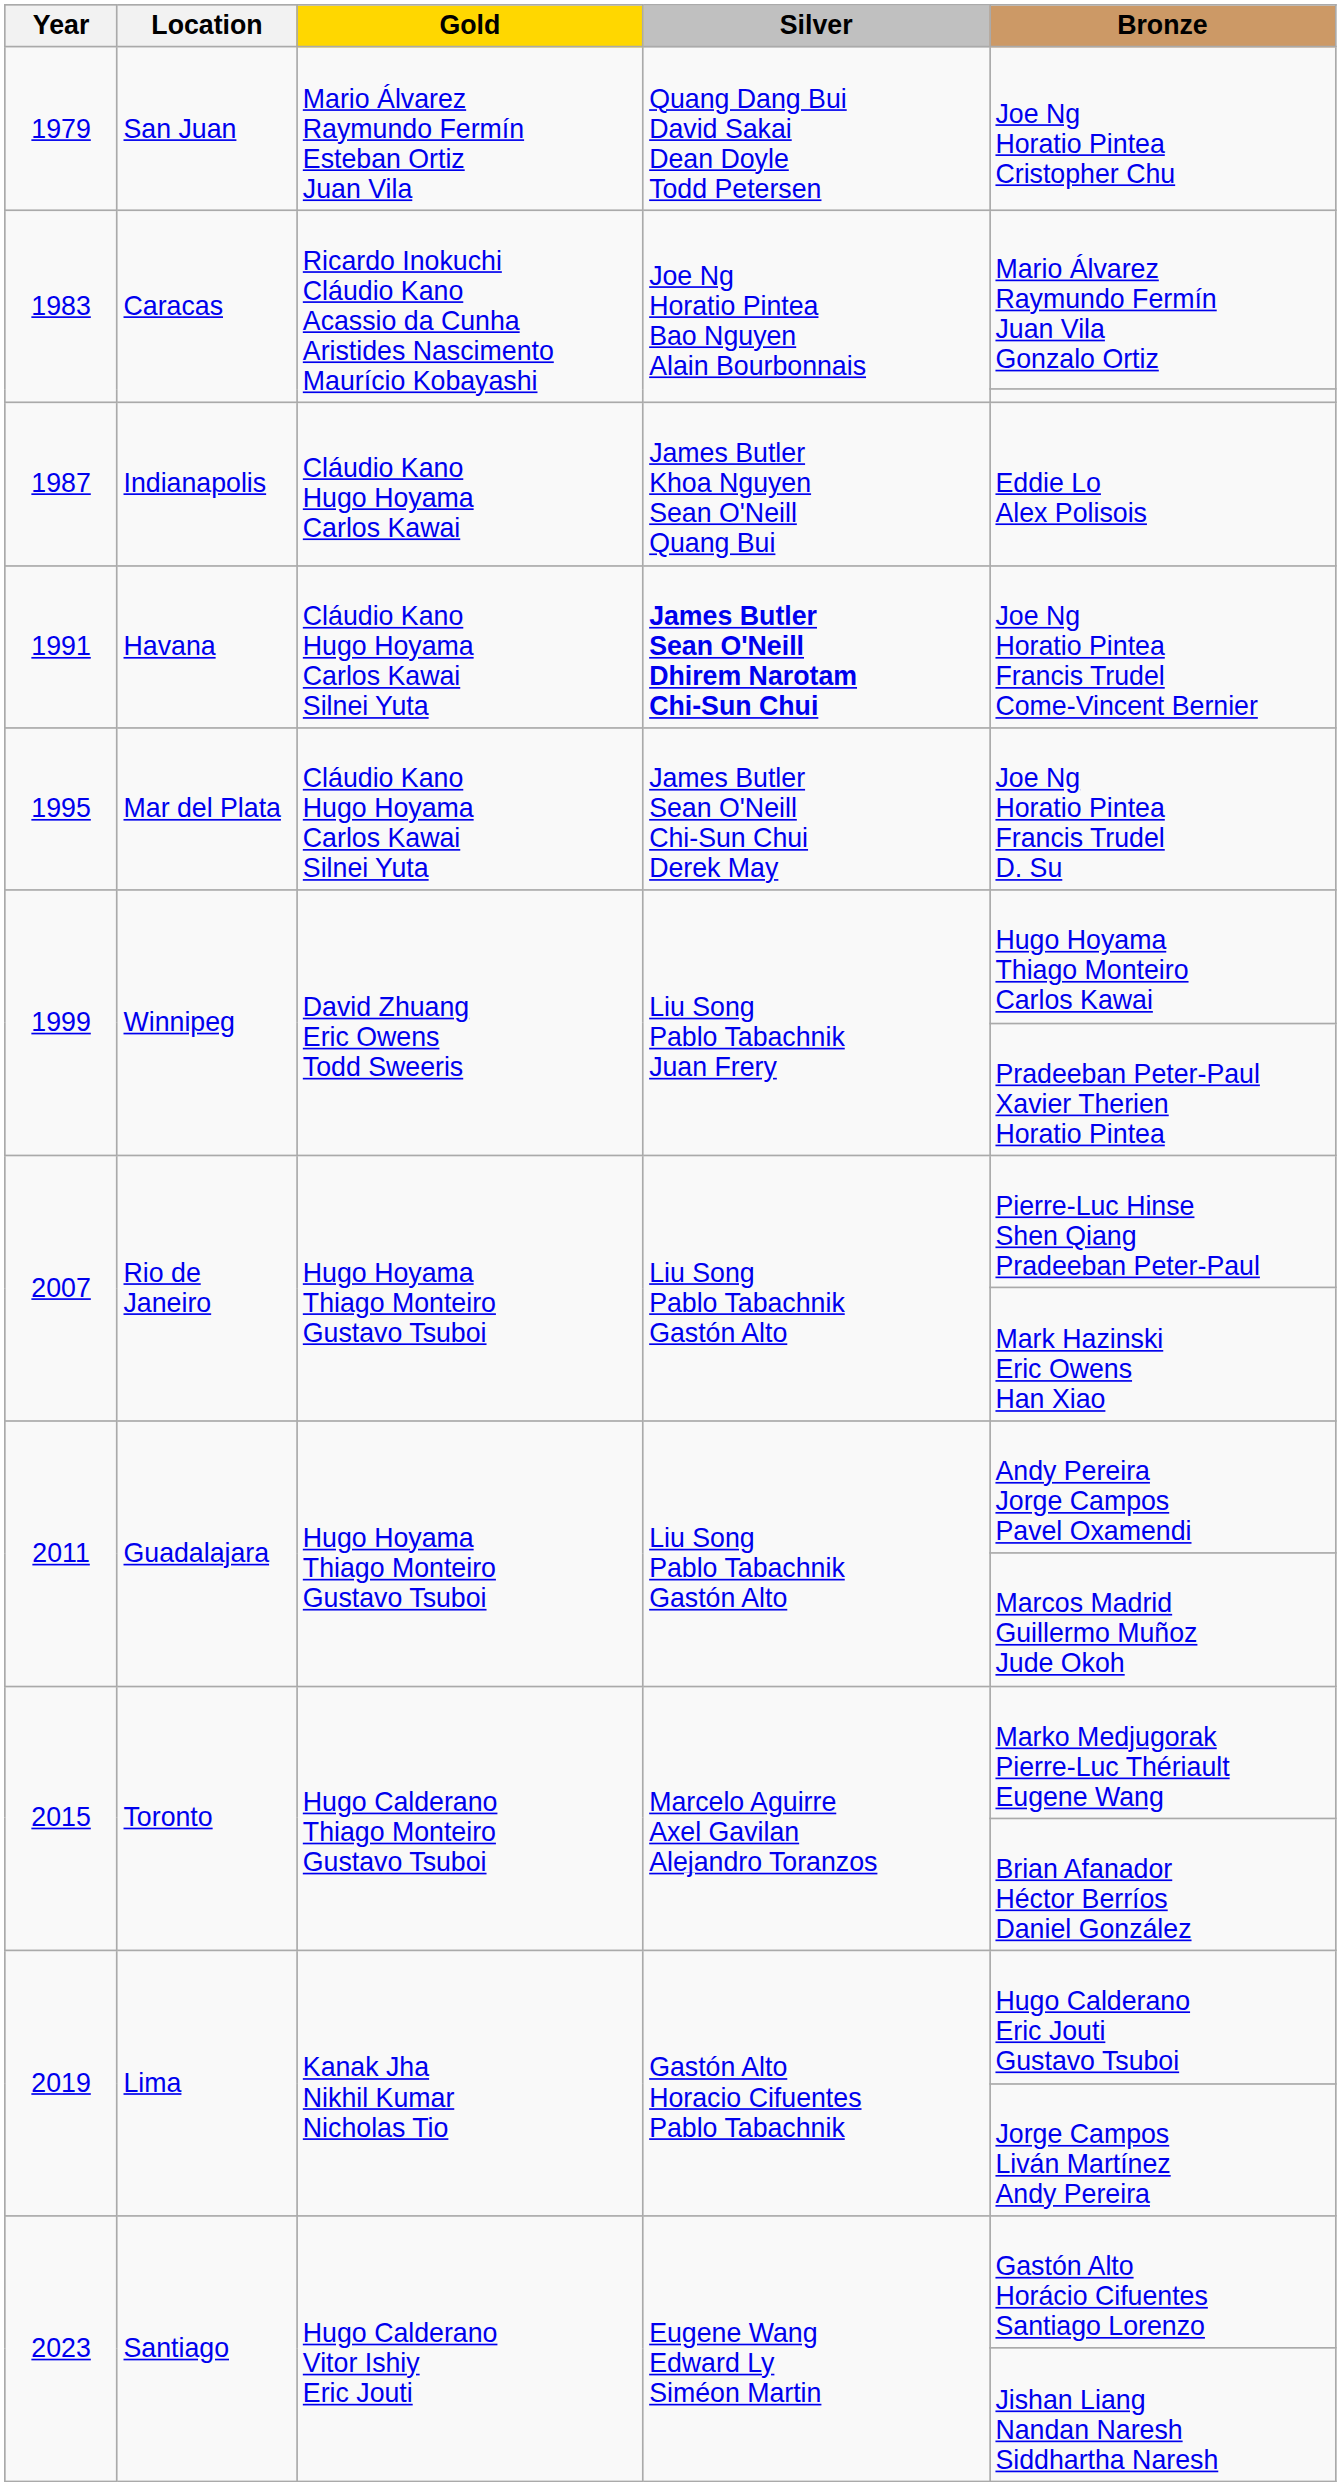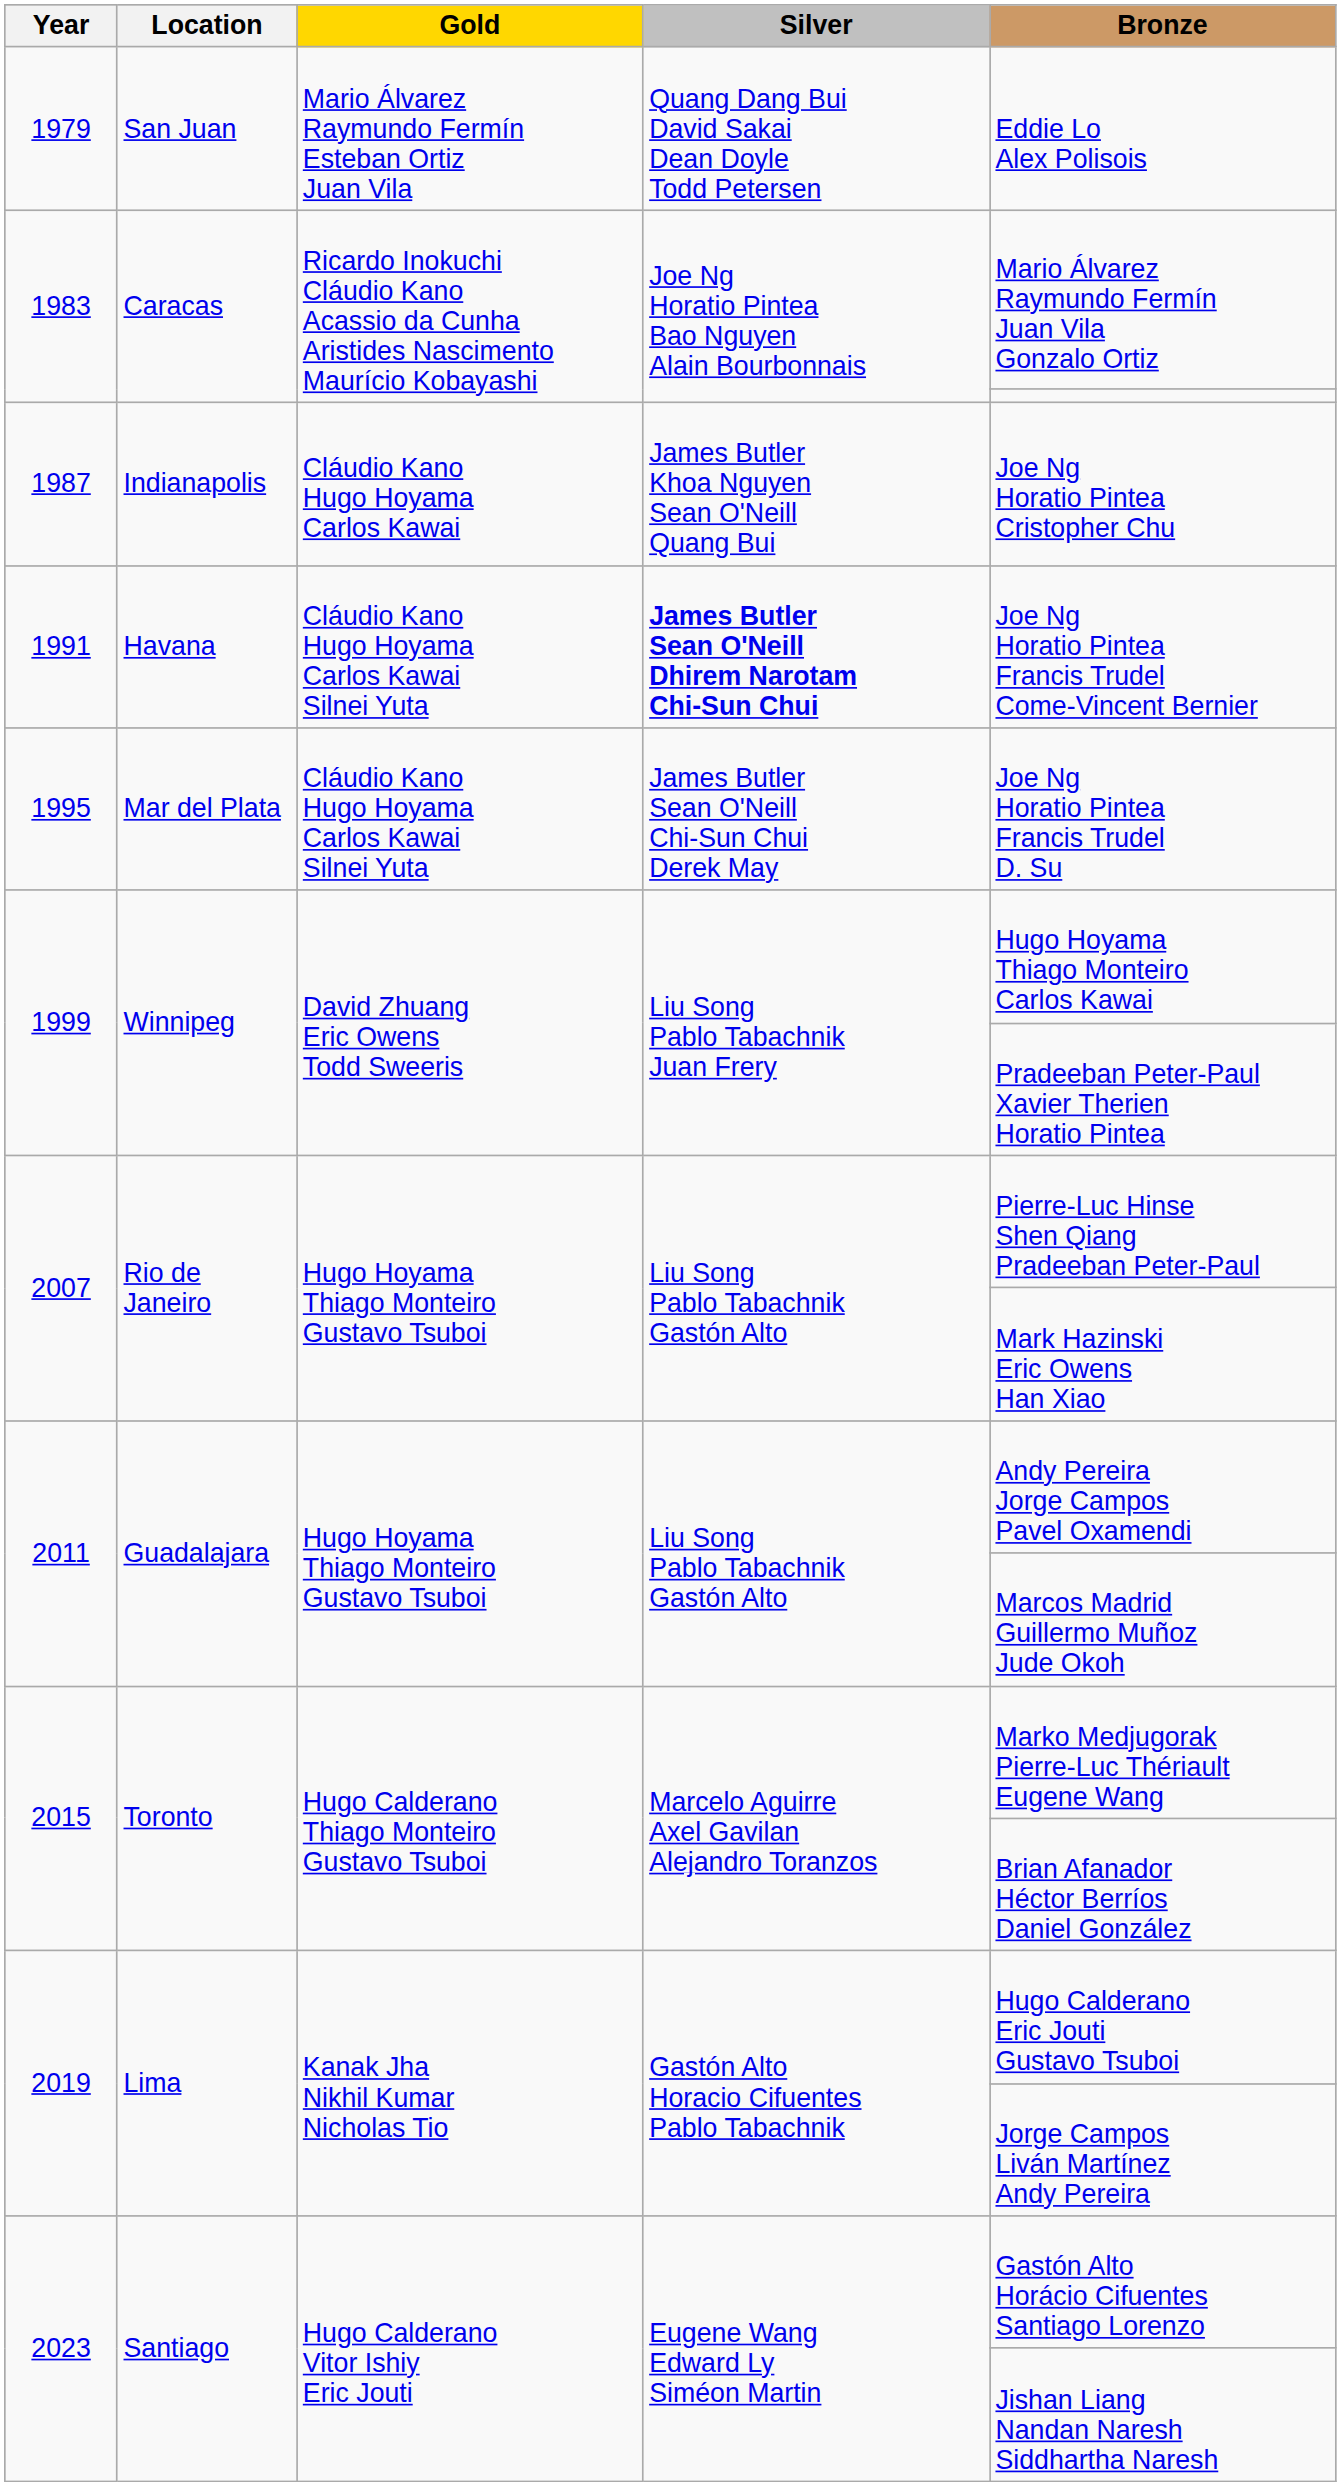 <table class="wikitable">
 <tr>
 <th width="60">Year</th>
 <th width="100">Location</th>
 <th width="200" style="background: gold;">Gold</th>
 <th width="200" style="background: silver;">Silver</th>
 <th width="200" style="background: #cc9966;">Bronze</th>
 </tr>
 <tr>
 <td align="center"><a href='#'>1979</a></td>
 <td><a href='#'>San Juan</a></td>
 <td><br><a href='#'>Mario Álvarez</a><br><a href='#'>Raymundo Fermín</a><br><a href='#'>Esteban Ortiz</a><br><a href='#'>Juan Vila</a></td>
 <td><br><a href='#'>Quang Dang Bui</a><br><a href='#'>David Sakai</a><br><a href='#'>Dean Doyle</a><br><a href='#'>Todd Petersen</a></td>
-<td><br><a href='#'>Joe Ng</a><br><a href='#'>Horatio Pintea</a><br><a href='#'>Cristopher Chu</a></td>
+<td><br><a href='#'>Eddie Lo</a><br><a href='#'>Alex Polisois</a></td>
 </tr>
 <tr>
 <td rowspan=2 align="center"><a href='#'>1983</a></td>
 <td rowspan=2><a href='#'>Caracas</a></td>
 <td rowspan=2><br><a href='#'>Ricardo Inokuchi</a><br><a href='#'>Cláudio Kano</a><br><a href='#'>Acassio da Cunha</a><br><a href='#'>Aristides Nascimento</a><br><a href='#'>Maurício Kobayashi</a></td>
 <td rowspan=2><br><a href='#'>Joe Ng</a><br><a href='#'>Horatio Pintea</a><br><a href='#'>Bao Nguyen</a><br><a href='#'>Alain Bourbonnais</a></td>
 <td><br><a href='#'>Mario Álvarez</a><br><a href='#'>Raymundo Fermín</a><br><a href='#'>Juan Vila</a><br><a href='#'>Gonzalo Ortiz</a></td>
 </tr>
 <tr>
 <td></td>
 </tr>
 <tr>
 <td align="center"><a href='#'>1987</a></td>
 <td><a href='#'>Indianapolis</a></td>
 <td><br><a href='#'>Cláudio Kano</a><br><a href='#'>Hugo Hoyama</a><br><a href='#'>Carlos Kawai</a></td>
 <td><br><a href='#'>James Butler</a><br><a href='#'>Khoa Nguyen</a><br><a href='#'>Sean O'Neill</a><br><a href='#'>Quang Bui</a></td>
-<td><br><a href='#'>Eddie Lo</a><br><a href='#'>Alex Polisois</a></td>
+<td><br><a href='#'>Joe Ng</a><br><a href='#'>Horatio Pintea</a><br><a href='#'>Cristopher Chu</a></td>
 </tr>
 <tr>
 <td align="center"><a href='#'>1991</a></td>
 <td><a href='#'>Havana</a></td>
 <td><br><a href='#'>Cláudio Kano</a><br><a href='#'>Hugo Hoyama</a><br><a href='#'>Carlos Kawai</a><br><a href='#'>Silnei Yuta</a></td>
 <td><strong><br><a href='#'>James Butler</a><br><a href='#'>Sean O'Neill</a><br><a href='#'>Dhirem Narotam</a><br><a href='#'>Chi-Sun Chui</a></strong></td>
 <td><br><a href='#'>Joe Ng</a><br><a href='#'>Horatio Pintea</a><br><a href='#'>Francis Trudel</a><br><a href='#'>Come-Vincent Bernier</a></td>
 </tr>
 <tr>
 <td align="center"><a href='#'>1995</a></td>
 <td><a href='#'>Mar del Plata</a></td>
 <td><br><a href='#'>Cláudio Kano</a><br><a href='#'>Hugo Hoyama</a><br><a href='#'>Carlos Kawai</a><br><a href='#'>Silnei Yuta</a></td>
 <td><br><a href='#'>James Butler</a><br><a href='#'>Sean O'Neill</a><br><a href='#'>Chi-Sun Chui</a><br><a href='#'>Derek May</a></td>
 <td><br><a href='#'>Joe Ng</a><br><a href='#'>Horatio Pintea</a><br><a href='#'>Francis Trudel</a><br><a href='#'>D. Su</a></td>
 </tr>
 <tr>
 <td align="center" rowspan=2><a href='#'>1999</a></td>
 <td rowspan=2><a href='#'>Winnipeg</a></td>
 <td rowspan=2><br><a href='#'>David Zhuang</a><br><a href='#'>Eric Owens</a><br><a href='#'>Todd Sweeris</a></td>
 <td rowspan=2><br><a href='#'>Liu Song</a><br><a href='#'>Pablo Tabachnik</a><br><a href='#'>Juan Frery</a></td>
 <td><br><a href='#'>Hugo Hoyama</a><br><a href='#'>Thiago Monteiro</a><br><a href='#'>Carlos Kawai</a></td>
 </tr>
 <tr>
 <td><br><a href='#'>Pradeeban Peter-Paul</a><br><a href='#'>Xavier Therien</a><br><a href='#'>Horatio Pintea</a></td>
 </tr>
 <tr>
 <td align="center" rowspan=2><a href='#'>2007</a></td>
 <td rowspan=2><a href='#'>Rio de Janeiro</a></td>
 <td rowspan=2><br><a href='#'>Hugo Hoyama</a><br><a href='#'>Thiago Monteiro</a><br><a href='#'>Gustavo Tsuboi</a></td>
 <td rowspan=2><br><a href='#'>Liu Song</a><br><a href='#'>Pablo Tabachnik</a><br><a href='#'>Gastón Alto</a></td>
 <td><br><a href='#'>Pierre-Luc Hinse</a><br><a href='#'>Shen Qiang</a><br><a href='#'>Pradeeban Peter-Paul</a></td>
 </tr>
 <tr>
 <td><br><a href='#'>Mark Hazinski</a><br><a href='#'>Eric Owens</a><br><a href='#'>Han Xiao</a></td>
 </tr>
 <tr>
 <td align="center" rowspan=2><a href='#'>2011</a></td>
 <td rowspan=2><a href='#'>Guadalajara</a></td>
 <td rowspan=2><br><a href='#'>Hugo Hoyama</a><br><a href='#'>Thiago Monteiro</a><br><a href='#'>Gustavo Tsuboi</a></td>
 <td rowspan=2><br><a href='#'>Liu Song</a><br><a href='#'>Pablo Tabachnik</a><br><a href='#'>Gastón Alto</a></td>
 <td><br><a href='#'>Andy Pereira</a><br><a href='#'>Jorge Campos</a><br><a href='#'>Pavel Oxamendi</a></td>
 </tr>
 <tr>
 <td><br><a href='#'>Marcos Madrid</a><br><a href='#'>Guillermo Muñoz</a><br><a href='#'>Jude Okoh</a></td>
 </tr>
 <tr>
 <td align="center" rowspan=2><a href='#'>2015</a></td>
 <td rowspan=2><a href='#'>Toronto</a></td>
 <td rowspan=2><br><a href='#'>Hugo Calderano</a><br><a href='#'>Thiago Monteiro</a><br><a href='#'>Gustavo Tsuboi</a></td>
 <td rowspan=2><br><a href='#'>Marcelo Aguirre</a><br><a href='#'>Axel Gavilan</a><br><a href='#'>Alejandro Toranzos</a></td>
 <td><br><a href='#'>Marko Medjugorak</a><br><a href='#'>Pierre-Luc Thériault</a><br><a href='#'>Eugene Wang</a></td>
 </tr>
 <tr>
 <td><br><a href='#'>Brian Afanador</a><br><a href='#'>Héctor Berríos</a><br><a href='#'>Daniel González</a></td>
 </tr>
 <tr>
 <td align="center" rowspan=2><a href='#'>2019</a></td>
 <td rowspan=2><a href='#'>Lima</a></td>
 <td rowspan=2><br><a href='#'>Kanak Jha</a><br><a href='#'>Nikhil Kumar</a><br><a href='#'>Nicholas Tio</a></td>
 <td rowspan=2><br><a href='#'>Gastón Alto</a><br><a href='#'>Horacio Cifuentes</a><br><a href='#'>Pablo Tabachnik</a></td>
 <td><br><a href='#'>Hugo Calderano</a><br><a href='#'>Eric Jouti</a><br><a href='#'>Gustavo Tsuboi</a></td>
 </tr>
 <tr>
 <td><br><a href='#'>Jorge Campos</a><br><a href='#'>Liván Martínez</a><br><a href='#'>Andy Pereira</a></td>
 </tr>
 <tr>
 <td align="center" rowspan=2><a href='#'>2023</a></td>
 <td rowspan=2><a href='#'>Santiago</a></td>
 <td rowspan=2><br><a href='#'>Hugo Calderano</a><br><a href='#'>Vitor Ishiy</a><br><a href='#'>Eric Jouti</a></td>
 <td rowspan=2><br><a href='#'>Eugene Wang</a><br><a href='#'>Edward Ly</a><br><a href='#'>Siméon Martin</a></td>
 <td><br><a href='#'>Gastón Alto</a><br><a href='#'>Horácio Cifuentes</a><br><a href='#'>Santiago Lorenzo</a></td>
 </tr>
 <tr>
 <td><br><a href='#'>Jishan Liang</a><br><a href='#'>Nandan Naresh</a><br><a href='#'>Siddhartha Naresh</a></td>
 </tr>
 </table>
